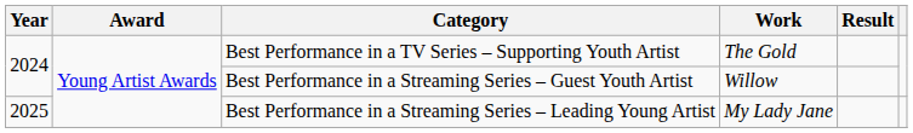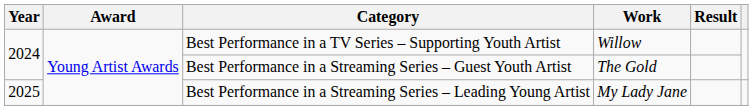 <table class="wikitable plainrowheaders">
 <tr>
 <th>Year</th>
 <th>Award</th>
 <th>Category</th>
 <th>Work</th>
 <th>Result</th>
 <th></th>
 </tr>
 <tr>
 <td rowspan="2">2024</td>
 <td rowspan="3"><a href='#'>Young Artist Awards</a></td>
 <td>Best Performance in a TV Series – Supporting Youth Artist</td>
-<td><em>The Gold</em></td>
+<td><em>Willow</em></td>
 <td></td>
 <td rowspan="2"></td>
 </tr>
 <tr>
 <td>Best Performance in a Streaming Series – Guest Youth Artist</td>
-<td><em>Willow</em></td>
+<td><em>The Gold</em></td>
 <td></td>
 </tr>
 <tr>
 <td>2025</td>
 <td>Best Performance in a Streaming Series – Leading Young Artist</td>
 <td><em>My Lady Jane</em></td>
 <td></td>
 <td></td>
 </tr>
 <tr>
 </tr>
 </table>
